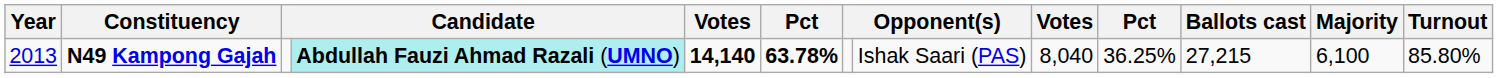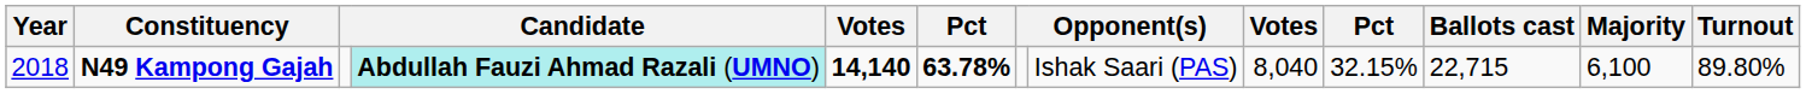 <table class="wikitable" style="margin:0.5em ; font-size:95%">
 <tr>
 <th>Year</th>
 <th>Constituency</th>
 <th colspan=2>Candidate</th>
 <th>Votes</th>
 <th>Pct</th>
 <th colspan=2>Opponent(s)</th>
 <th>Votes</th>
 <th>Pct</th>
 <th>Ballots cast</th>
 <th>Majority</th>
 <th>Turnout</th>
 </tr>
 <tr>
-<td><a href='#'>2013</a></td>
+<td><a href='#'>2018</a></td>
 <td><strong>N49 <a href='#'>Kampong Gajah</a></strong></td>
 <td></td>
 <td style="background: paleturquoise;"><strong>Abdullah Fauzi Ahmad Razali</strong> (<a href='#'><strong>UMNO</strong></a>)</td>
 <td align=right><strong>14,140</strong></td>
 <td><strong>63.78%</strong></td>
 <td></td>
 <td>Ishak Saari (<a href='#'>PAS</a>)</td>
 <td align=right>8,040</td>
-<td>36.25%</td>
-<td>27,215</td>
+<td>32.15%</td>
+<td>22,715</td>
 <td>6,100</td>
-<td>85.80%</td>
+<td>89.80%</td>
 </tr>
 </table>
